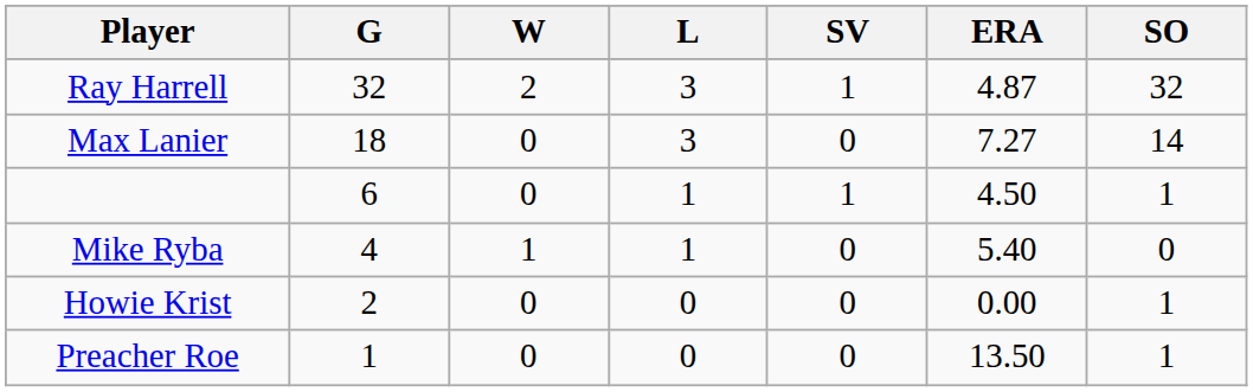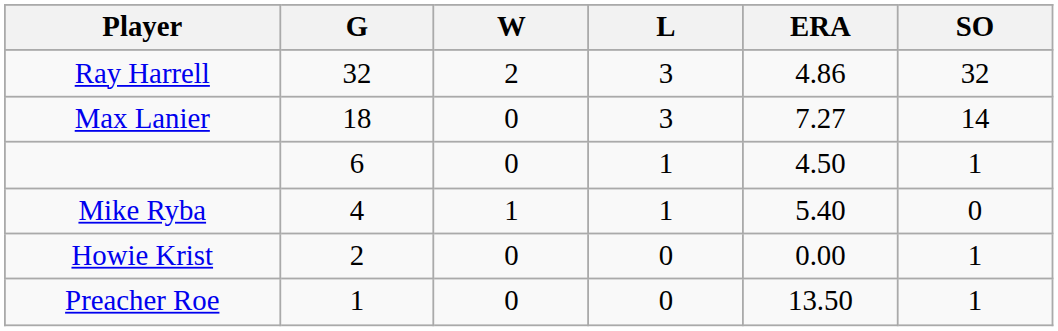 <table class="wikitable sortable">
 <tr>
 <th bgcolor="#DDDDFF" width="16%">Player</th>
 <th bgcolor="#DDDDFF" width="9%">G</th>
 <th bgcolor="#DDDDFF" width="9%">W</th>
 <th bgcolor="#DDDDFF" width="9%">L</th>
-<th bgcolor="#DDDDFF" width="9%">SV</th>
 <th bgcolor="#DDDDFF" width="9%">ERA</th>
 <th bgcolor="#DDDDFF" width="9%">SO</th>
 </tr>
 <tr align="center">
 <td><a href='#'>Ray Harrell</a></td>
 <td>32</td>
 <td>2</td>
 <td>3</td>
-<td>1</td>
-<td>4.87</td>
+<td>4.86</td>
 <td>32</td>
 </tr>
 <tr align="center">
 <td><a href='#'>Max Lanier</a></td>
 <td>18</td>
 <td>0</td>
 <td>3</td>
-<td>0</td>
 <td>7.27</td>
 <td>14</td>
 </tr>
 <tr align="center">
 <td></td>
 <td>6</td>
 <td>0</td>
-<td>1</td>
 <td>1</td>
 <td>4.50</td>
 <td>1</td>
 </tr>
 <tr align="center">
 <td><a href='#'>Mike Ryba</a></td>
 <td>4</td>
 <td>1</td>
 <td>1</td>
-<td>0</td>
 <td>5.40</td>
 <td>0</td>
 </tr>
 <tr align="center">
 <td><a href='#'>Howie Krist</a></td>
 <td>2</td>
-<td>0</td>
 <td>0</td>
 <td>0</td>
 <td>0.00</td>
 <td>1</td>
 </tr>
 <tr align="center">
 <td><a href='#'>Preacher Roe</a></td>
 <td>1</td>
 <td>0</td>
 <td>0</td>
-<td>0</td>
 <td>13.50</td>
 <td>1</td>
 </tr>
 </table>
